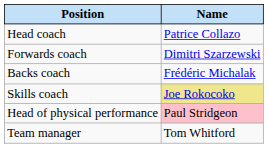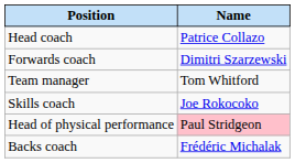 <table class="wikitable">
 <tr>
 <th style="background:#C2E0F8;color:#000000;border:1px solid #000000">Position</th>
 <th style="background:#C2E0F8;color:#000000;border:1px solid #000000">Name</th>
 </tr>
 <tr>
 <td>Head coach</td>
 <td> <a href='#'>Patrice Collazo</a></td>
 </tr>
 <tr>
 <td>Forwards coach</td>
 <td> <a href='#'>Dimitri Szarzewski</a></td>
 </tr>
 <tr>
-<td>Backs coach</td>
-<td> <a href='#'>Frédéric Michalak</a></td>
+<td>Team manager</td>
+<td> Tom Whitford</td>
 </tr>
 <tr>
 <td>Skills coach</td>
-<td style="background: khaki;"> <a href='#'>Joe Rokocoko</a></td>
+<td> <a href='#'>Joe Rokocoko</a></td>
 </tr>
 <tr>
 <td>Head of physical performance</td>
 <td style="background: pink;"> Paul Stridgeon</td>
 </tr>
 <tr>
-<td>Team manager</td>
-<td> Tom Whitford</td>
+<td>Backs coach</td>
+<td> <a href='#'>Frédéric Michalak</a></td>
 </tr>
 </table>
